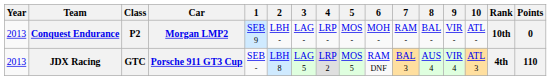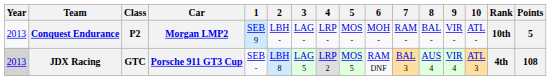 <table class="wikitable" style="text-align:center; font-size:85%">
 <tr>
 <th>Year</th>
 <th>Team</th>
 <th>Class</th>
 <th>Car</th>
 <th>1</th>
 <th>2</th>
 <th>3</th>
 <th>4</th>
 <th>5</th>
 <th>6</th>
 <th>7</th>
 <th>8</th>
 <th>9</th>
 <th>10</th>
 <th>Rank</th>
 <th>Points</th>
 </tr>
 <tr>
 <td><a href='#'>2013</a></td>
 <th nowrap><a href='#'>Conquest Endurance</a></th>
 <th nowrap>P2</th>
 <th nowrap><a href='#'>Morgan LMP2</a></th>
 <td style="background:#cfeaff;"><a href='#'>SEB</a> <br><small>9</small></td>
 <td style="background:#;"><a href='#'>LBH</a> <br><small>-</small></td>
 <td style="background:#;"><a href='#'>LAG</a><br><small>-</small></td>
 <td style="background:#;"><a href='#'>LRP</a> <br><small>-</small></td>
 <td style="background:#;"><a href='#'>MOS</a><br><small>-</small></td>
 <td style="background:#;"><a href='#'>MOH</a> <br><small>-</small></td>
 <td style="background:#;"><a href='#'>RAM</a> <br><small>-</small></td>
 <td style="background:#;"><a href='#'>BAL</a><br><small>-</small></td>
 <td style="background:#;"><a href='#'>VIR</a> <br><small>-</small></td>
 <td style="background:#;"><a href='#'>ATL</a> <br><small>-</small></td>
 <th>10th</th>
-<th>0</th>
+<th>5</th>
 </tr>
 <tr>
-<td><a href='#'>2013</a></td>
+<td style="background: lightgrey;"><a href='#'>2013</a></td>
 <th nowrap>JDX Racing</th>
 <th nowrap>GTC</th>
 <th nowrap><a href='#'>Porsche 911 GT3 Cup</a></th>
 <td style="background:#;"><a href='#'>SEB</a> <br><small>-</small></td>
 <td style="background:#cfeaff;"><a href='#'>LBH</a> <br><small>8</small></td>
 <td style="background:#dfffdf;"><a href='#'>LAG</a><br><small>5</small></td>
 <td style="background:#DFDFDF;"><a href='#'>LRP</a> <br><small>2</small></td>
 <td style="background:#dfffdf;"><a href='#'>MOS</a><br><small>5</small></td>
 <td style="background:#;"><a href='#'>RAM</a> <br><small>DNF</small></td>
 <td style="background:#FFDF9F;"><a href='#'>BAL</a><br><small>3</small></td>
 <td style="background:#dfffdf;"><a href='#'>AUS</a> <br><small>4</small></td>
 <td style="background:#dfffdf;"><a href='#'>VIR</a> <br><small>4</small></td>
 <td style="background:#FFDF9F;"><a href='#'>ATL</a> <br><small>3</small></td>
 <th>4th</th>
-<th>110</th>
+<th>108</th>
 </tr>
 </table>
